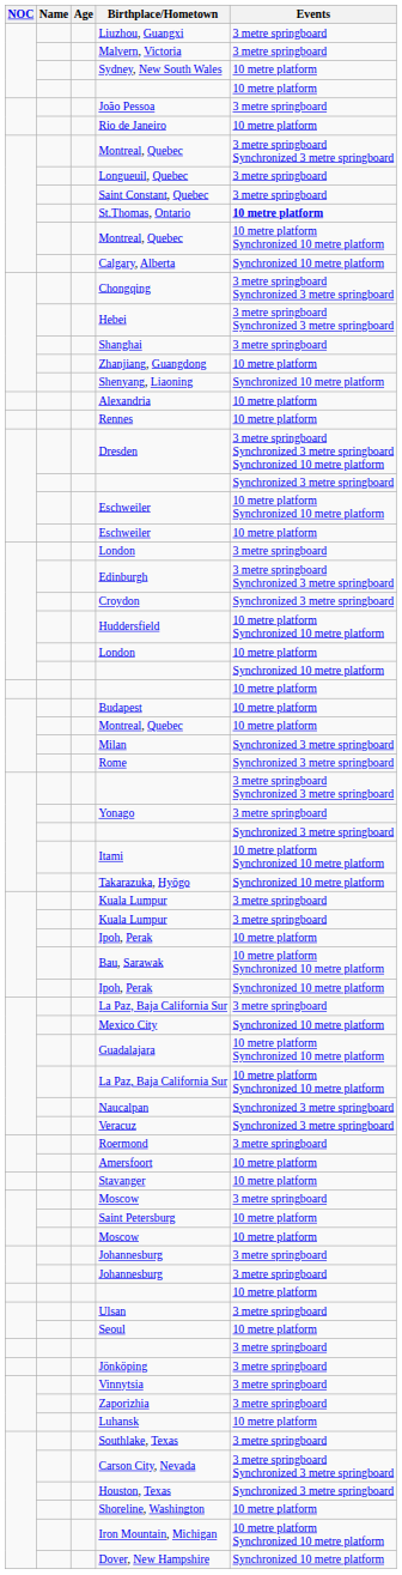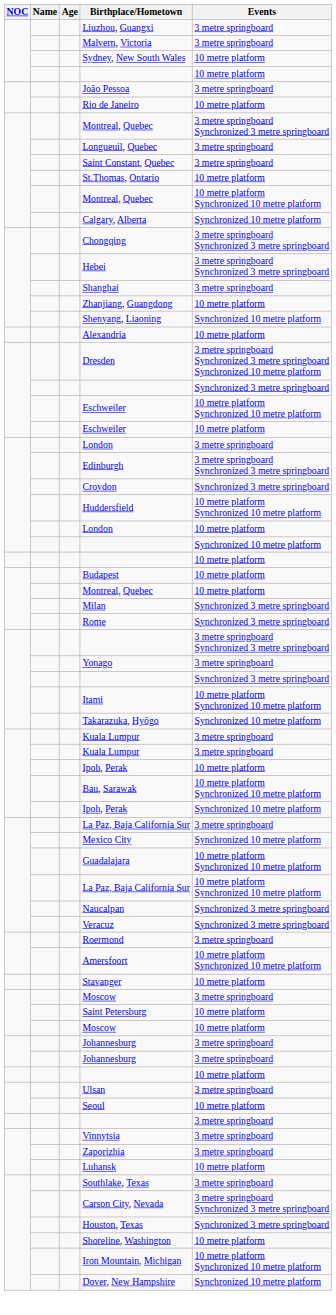 <table class="wikitable sortable">
 <tr>
 <th><a href='#'>NOC</a></th>
 <th>Name</th>
 <th>Age</th>
 <th>Birthplace/Hometown</th>
 <th>Events</th>
 </tr>
 <tr>
 <td align="left" rowspan="4"></td>
 <td align="left"></td>
 <td align="left"></td>
 <td align="left"> <a href='#'>Liuzhou</a>, <a href='#'>Guangxi</a></td>
 <td align="left"><a href='#'>3 metre springboard</a></td>
 </tr>
 <tr>
 <td align="left"></td>
 <td align="left"></td>
 <td align="left"> <a href='#'>Malvern</a>, <a href='#'>Victoria</a></td>
 <td align="left"><a href='#'>3 metre springboard</a></td>
 </tr>
 <tr>
 <td align="left"></td>
 <td align="left"></td>
 <td align="left"> <a href='#'>Sydney</a>, <a href='#'>New South Wales</a></td>
 <td align="left"><a href='#'>10 metre platform</a></td>
 </tr>
 <tr>
 <td align="left"></td>
 <td align="left"></td>
 <td align="left"></td>
 <td align="left"><a href='#'>10 metre platform</a></td>
 </tr>
 <tr>
 <td align="left" rowspan="2"></td>
 <td align="left"></td>
 <td align="left"></td>
 <td align="left"> <a href='#'>João Pessoa</a></td>
 <td align="left"><a href='#'>3 metre springboard</a></td>
 </tr>
 <tr>
 <td align="left"></td>
 <td align="left"></td>
 <td align="left"> <a href='#'>Rio de Janeiro</a></td>
 <td align="left"><a href='#'>10 metre platform</a></td>
 </tr>
 <tr>
 <td align="left" rowspan="6"></td>
 <td align="left"></td>
 <td align="left"></td>
 <td align="left"> <a href='#'>Montreal</a>, <a href='#'>Quebec</a></td>
 <td align="left"><a href='#'>3 metre springboard</a><br><a href='#'>Synchronized 3 metre springboard</a></td>
 </tr>
 <tr>
 <td align="left"></td>
 <td align="left"></td>
 <td align="left"> <a href='#'>Longueuil</a>, <a href='#'>Quebec</a></td>
 <td align="left"><a href='#'>3 metre springboard</a></td>
 </tr>
 <tr>
 <td align="left"></td>
 <td align="left"></td>
 <td align="left"> <a href='#'>Saint Constant</a>, <a href='#'>Quebec</a></td>
 <td align="left"><a href='#'>3 metre springboard</a></td>
 </tr>
 <tr>
 <td align="left"></td>
 <td align="left"></td>
 <td align="left"> <a href='#'>St.Thomas</a>, <a href='#'>Ontario</a></td>
-<td align="left"><strong><a href='#'>10 metre platform</a></strong></td>
+<td align="left"><a href='#'>10 metre platform</a></td>
 </tr>
 <tr>
 <td align="left"></td>
 <td align="left"></td>
 <td align="left"> <a href='#'>Montreal</a>, <a href='#'>Quebec</a></td>
 <td align="left"><a href='#'>10 metre platform</a><br><a href='#'>Synchronized 10 metre platform</a></td>
 </tr>
 <tr>
 <td align="left"></td>
 <td align="left"></td>
 <td align="left"> <a href='#'>Calgary</a>, <a href='#'>Alberta</a></td>
 <td align="left"><a href='#'>Synchronized 10 metre platform</a></td>
 </tr>
 <tr>
 <td align="left" rowspan="5"></td>
 <td align="left"></td>
 <td align="left"></td>
 <td align="left"> <a href='#'>Chongqing</a></td>
 <td align="left"><a href='#'>3 metre springboard</a><br><a href='#'>Synchronized 3 metre springboard</a></td>
 </tr>
 <tr>
 <td align="left"></td>
 <td align="left"></td>
 <td align="left"> <a href='#'>Hebei</a></td>
 <td align="left"><a href='#'>3 metre springboard</a><br><a href='#'>Synchronized 3 metre springboard</a></td>
 </tr>
 <tr>
 <td align="left"></td>
 <td align="left"></td>
 <td align="left"> <a href='#'>Shanghai</a></td>
 <td align="left"><a href='#'>3 metre springboard</a></td>
 </tr>
 <tr>
 <td align="left"></td>
 <td align="left"></td>
 <td align="left"> <a href='#'>Zhanjiang</a>, <a href='#'>Guangdong</a></td>
 <td align="left"><a href='#'>10 metre platform</a></td>
 </tr>
 <tr>
 <td align="left"></td>
 <td align="left"></td>
 <td align="left"> <a href='#'>Shenyang</a>, <a href='#'>Liaoning</a></td>
 <td align="left"><a href='#'>Synchronized 10 metre platform</a></td>
 </tr>
 <tr>
 <td align="left" rowspan="1"></td>
 <td align="left"></td>
 <td align="left"></td>
 <td align="left"> <a href='#'>Alexandria</a></td>
-<td align="left"><a href='#'>10 metre platform</a></td>
-</tr>
-<tr>
-<td align="left" rowspan="1"></td>
-<td align="left"></td>
-<td align="left"></td>
-<td align="left"> <a href='#'>Rennes</a></td>
 <td align="left"><a href='#'>10 metre platform</a></td>
 </tr>
 <tr>
 <td align="left" rowspan="4"></td>
 <td align="left"></td>
 <td align="left"></td>
 <td align="left"> <a href='#'>Dresden</a></td>
 <td align="left"><a href='#'>3 metre springboard</a><br><a href='#'>Synchronized 3 metre springboard</a><br><a href='#'>Synchronized 10 metre platform</a></td>
 </tr>
 <tr>
 <td align="left"></td>
 <td align="left"></td>
 <td align="left"></td>
 <td align="left"><a href='#'>Synchronized 3 metre springboard</a></td>
 </tr>
 <tr>
 <td align="left"></td>
 <td align="left"></td>
 <td align="left"> <a href='#'>Eschweiler</a></td>
 <td align="left"><a href='#'>10 metre platform</a><br><a href='#'>Synchronized 10 metre platform</a></td>
 </tr>
 <tr>
 <td align="left"></td>
 <td align="left"></td>
 <td align="left"> <a href='#'>Eschweiler</a></td>
 <td align="left"><a href='#'>10 metre platform</a></td>
 </tr>
 <tr>
 <td align="left" rowspan="6"></td>
 <td align="left"></td>
 <td align="left"></td>
 <td align="left"> <a href='#'>London</a></td>
 <td align="left"><a href='#'>3 metre springboard</a></td>
 </tr>
 <tr>
 <td align="left"></td>
 <td align="left"></td>
 <td align="left">  <a href='#'>Edinburgh</a></td>
 <td align="left"><a href='#'>3 metre springboard</a><br><a href='#'>Synchronized 3 metre springboard</a></td>
 </tr>
 <tr>
 <td align="left"></td>
 <td align="left"></td>
 <td align="left"> <a href='#'>Croydon</a></td>
 <td align="left"><a href='#'>Synchronized 3 metre springboard</a></td>
 </tr>
 <tr>
 <td align="left"></td>
 <td align="left"></td>
 <td align="left"> <a href='#'>Huddersfield</a></td>
 <td align="left"><a href='#'>10 metre platform</a><br><a href='#'>Synchronized 10 metre platform</a></td>
 </tr>
 <tr>
 <td align="left"></td>
 <td align="left"></td>
 <td align="left"> <a href='#'>London</a></td>
 <td align="left"><a href='#'>10 metre platform</a></td>
 </tr>
 <tr>
 <td align="left"></td>
 <td align="left"></td>
 <td align="left"></td>
 <td align="left"><a href='#'>Synchronized 10 metre platform</a></td>
 </tr>
 <tr>
 <td align="left" rowspan="1"></td>
 <td align="left"></td>
 <td align="left"></td>
 <td align="left"></td>
 <td align="left"><a href='#'>10 metre platform</a></td>
 </tr>
 <tr>
 <td align="left" rowspan="4"></td>
 <td align="left"></td>
 <td align="left"></td>
 <td align="left"> <a href='#'>Budapest</a></td>
 <td align="left"><a href='#'>10 metre platform</a></td>
 </tr>
 <tr>
 <td align="left"></td>
 <td align="left"></td>
 <td align="left"> <a href='#'>Montreal</a>, <a href='#'>Quebec</a></td>
 <td align="left"><a href='#'>10 metre platform</a></td>
 </tr>
 <tr>
 <td align="left"></td>
 <td align="left"></td>
 <td align="left"> <a href='#'>Milan</a></td>
 <td align="left"><a href='#'>Synchronized 3 metre springboard</a></td>
 </tr>
 <tr>
 <td align="left"></td>
 <td align="left"></td>
 <td align="left"> <a href='#'>Rome</a></td>
 <td align="left"><a href='#'>Synchronized 3 metre springboard</a></td>
 </tr>
 <tr>
 <td align="left" rowspan="5"></td>
 <td align="left"></td>
 <td align="left"></td>
 <td align="left"></td>
 <td align="left"><a href='#'>3 metre springboard</a><br><a href='#'>Synchronized 3 metre springboard</a></td>
 </tr>
 <tr>
 <td align="left"></td>
 <td align="left"></td>
 <td align="left"> <a href='#'>Yonago</a></td>
 <td align="left"><a href='#'>3 metre springboard</a></td>
 </tr>
 <tr>
 <td align="left"></td>
 <td align="left"></td>
 <td align="left"></td>
 <td align="left"><a href='#'>Synchronized 3 metre springboard</a></td>
 </tr>
 <tr>
 <td align="left"></td>
 <td align="left"></td>
 <td align="left"> <a href='#'>Itami</a></td>
 <td align="left"><a href='#'>10 metre platform</a><br><a href='#'>Synchronized 10 metre platform</a></td>
 </tr>
 <tr>
 <td align="left"></td>
 <td align="left"></td>
 <td align="left"> <a href='#'>Takarazuka</a>, <a href='#'>Hyōgo</a></td>
 <td align="left"><a href='#'>Synchronized 10 metre platform</a></td>
 </tr>
 <tr>
 <td align="left" rowspan="5"></td>
 <td align="left"></td>
 <td align="left"></td>
 <td align="left"> <a href='#'>Kuala Lumpur</a></td>
 <td align="left"><a href='#'>3 metre springboard</a></td>
 </tr>
 <tr>
 <td align="left"></td>
 <td align="left"></td>
 <td align="left"> <a href='#'>Kuala Lumpur</a></td>
 <td align="left"><a href='#'>3 metre springboard</a></td>
 </tr>
 <tr>
 <td align="left"></td>
 <td align="left"></td>
 <td align="left"> <a href='#'>Ipoh</a>, <a href='#'>Perak</a></td>
 <td align="left"><a href='#'>10 metre platform</a></td>
 </tr>
 <tr>
 <td align="left"></td>
 <td align="left"></td>
 <td align="left"> <a href='#'>Bau</a>, <a href='#'>Sarawak</a></td>
 <td align="left"><a href='#'>10 metre platform</a><br><a href='#'>Synchronized 10 metre platform</a></td>
 </tr>
 <tr>
 <td align="left"></td>
 <td align="left"></td>
 <td align="left"> <a href='#'>Ipoh</a>, <a href='#'>Perak</a></td>
 <td align="left"><a href='#'>Synchronized 10 metre platform</a></td>
 </tr>
 <tr>
 <td align="left" rowspan="6"></td>
 <td align="left"></td>
 <td align="left"></td>
 <td align="left"> <a href='#'>La Paz, Baja California Sur</a></td>
 <td align="left"><a href='#'>3 metre springboard</a></td>
 </tr>
 <tr>
 <td align="left"></td>
 <td align="left"></td>
 <td align="left"> <a href='#'>Mexico City</a></td>
 <td align="left"><a href='#'>Synchronized 10 metre platform</a></td>
 </tr>
 <tr>
 <td align="left"></td>
 <td align="left"></td>
 <td align="left"> <a href='#'>Guadalajara</a></td>
 <td align="left"><a href='#'>10 metre platform</a><br><a href='#'>Synchronized 10 metre platform</a></td>
 </tr>
 <tr>
 <td align="left"></td>
 <td align="left"></td>
 <td align="left"> <a href='#'>La Paz, Baja California Sur</a></td>
 <td align="left"><a href='#'>10 metre platform</a><br><a href='#'>Synchronized 10 metre platform</a></td>
 </tr>
 <tr>
 <td align="left"></td>
 <td align="left"></td>
 <td align="left"> <a href='#'>Naucalpan</a></td>
 <td align="left"><a href='#'>Synchronized 3 metre springboard</a></td>
 </tr>
 <tr>
 <td align="left"></td>
 <td align="left"></td>
 <td align="left"> <a href='#'>Veracuz</a></td>
 <td align="left"><a href='#'>Synchronized 3 metre springboard</a></td>
 </tr>
 <tr>
 <td align="left" rowspan="2"></td>
 <td align="left"></td>
 <td align="left"></td>
 <td align="left"> <a href='#'>Roermond</a></td>
 <td align="left"><a href='#'>3 metre springboard</a></td>
 </tr>
 <tr>
 <td align="left"></td>
 <td align="left"></td>
 <td align="left"> <a href='#'>Amersfoort</a></td>
-<td align="left"><a href='#'>10 metre platform</a></td>
+<td align="left"><a href='#'>10 metre platform</a><br><a href='#'>Synchronized 10 metre platform</a></td>
 </tr>
 <tr>
 <td align="left" rowspan="1"></td>
 <td align="left"></td>
 <td align="left"></td>
 <td align="left"> <a href='#'>Stavanger</a></td>
 <td align="left"><a href='#'>10 metre platform</a></td>
 </tr>
 <tr>
 <td align="left" rowspan="3"></td>
 <td align="left"></td>
 <td align="left"></td>
 <td align="left"> <a href='#'>Moscow</a></td>
 <td align="left"><a href='#'>3 metre springboard</a></td>
 </tr>
 <tr>
 <td align="left"></td>
 <td align="left"></td>
 <td align="left"> <a href='#'>Saint Petersburg</a></td>
 <td align="left"><a href='#'>10 metre platform</a></td>
 </tr>
 <tr>
 <td align="left"></td>
 <td align="left"></td>
 <td align="left"> <a href='#'>Moscow</a></td>
 <td align="left"><a href='#'>10 metre platform</a></td>
 </tr>
 <tr>
 <td align="left" rowspan="2"></td>
 <td align="left"></td>
 <td align="left"></td>
 <td align="left"> <a href='#'>Johannesburg</a></td>
 <td align="left"><a href='#'>3 metre springboard</a></td>
 </tr>
 <tr>
 <td align="left"></td>
 <td align="left"></td>
 <td align="left"> <a href='#'>Johannesburg</a></td>
 <td align="left"><a href='#'>3 metre springboard</a></td>
 </tr>
 <tr>
 <td align="left" rowspan="1"></td>
 <td align="left"></td>
 <td align="left"></td>
 <td align="left"></td>
 <td align="left"><a href='#'>10 metre platform</a></td>
 </tr>
 <tr>
 <td align="left" rowspan="2"></td>
 <td align="left"></td>
 <td align="left"></td>
 <td align="left"> <a href='#'>Ulsan</a></td>
 <td align="left"><a href='#'>3 metre springboard</a></td>
 </tr>
 <tr>
 <td align="left"></td>
 <td align="left"></td>
 <td align="left"> <a href='#'>Seoul</a></td>
 <td align="left"><a href='#'>10 metre platform</a></td>
 </tr>
 <tr>
 <td align="left" rowspan="1"></td>
 <td align="left"></td>
 <td align="left"></td>
 <td align="left"></td>
 <td align="left"><a href='#'>3 metre springboard</a></td>
 </tr>
 <tr>
-<td align="left" rowspan="1"></td>
-<td align="left"></td>
-<td align="left"></td>
-<td align="left"> <a href='#'>Jönköping</a></td>
-<td align="left"><a href='#'>3 metre springboard</a></td>
-</tr>
-<tr>
 <td align="left" rowspan="3"></td>
 <td align="left"></td>
 <td align="left"></td>
 <td align="left"> <a href='#'>Vinnytsia</a></td>
 <td align="left"><a href='#'>3 metre springboard</a></td>
 </tr>
 <tr>
 <td align="left"></td>
 <td align="left"></td>
 <td align="left"> <a href='#'>Zaporizhia</a></td>
 <td align="left"><a href='#'>3 metre springboard</a></td>
 </tr>
 <tr>
 <td align="left"></td>
 <td align="left"></td>
 <td align="left"> <a href='#'>Luhansk</a></td>
 <td align="left"><a href='#'>10 metre platform</a></td>
 </tr>
 <tr>
 <td align="left" rowspan="6"></td>
 <td align="left"></td>
 <td align="left"></td>
 <td align="left"> <a href='#'>Southlake</a>, <a href='#'>Texas</a></td>
 <td align="left"><a href='#'>3 metre springboard</a></td>
 </tr>
 <tr>
 <td align="left"></td>
 <td align="left"></td>
 <td align="left"> <a href='#'>Carson City</a>, <a href='#'>Nevada</a></td>
 <td align="left"><a href='#'>3 metre springboard</a><br><a href='#'>Synchronized 3 metre springboard</a></td>
 </tr>
 <tr>
 <td align="left"></td>
 <td align="left"></td>
 <td align="left"> <a href='#'>Houston</a>, <a href='#'>Texas</a></td>
 <td align="left"><a href='#'>Synchronized 3 metre springboard</a></td>
 </tr>
 <tr>
 <td align="left"></td>
 <td align="left"></td>
 <td align="left"> <a href='#'>Shoreline</a>, <a href='#'>Washington</a></td>
 <td align="left"><a href='#'>10 metre platform</a></td>
 </tr>
 <tr>
 <td align="left"></td>
 <td align="left"></td>
 <td align="left"> <a href='#'>Iron Mountain</a>, <a href='#'>Michigan</a></td>
 <td align="left"><a href='#'>10 metre platform</a><br><a href='#'>Synchronized 10 metre platform</a></td>
 </tr>
 <tr>
 <td align="left"></td>
 <td align="left"></td>
 <td align="left"> <a href='#'>Dover</a>, <a href='#'>New Hampshire</a></td>
 <td align="left"><a href='#'>Synchronized 10 metre platform</a></td>
 </tr>
 </table>
